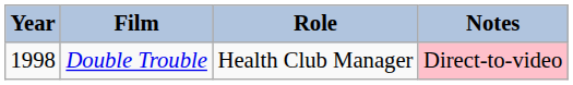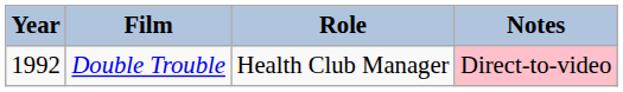 <table class="wikitable" style="font-size:95%;">
 <tr align="center">
 <th style="background:#B0C4DE;">Year</th>
 <th style="background:#B0C4DE;">Film</th>
 <th style="background:#B0C4DE;">Role</th>
 <th style="background:#B0C4DE;">Notes</th>
 </tr>
 <tr>
-<td>1998</td>
+<td>1992</td>
 <td><em><a href='#'>Double Trouble</a></em></td>
 <td>Health Club Manager</td>
 <td style="background: pink;">Direct-to-video</td>
 </tr>
 </table>
